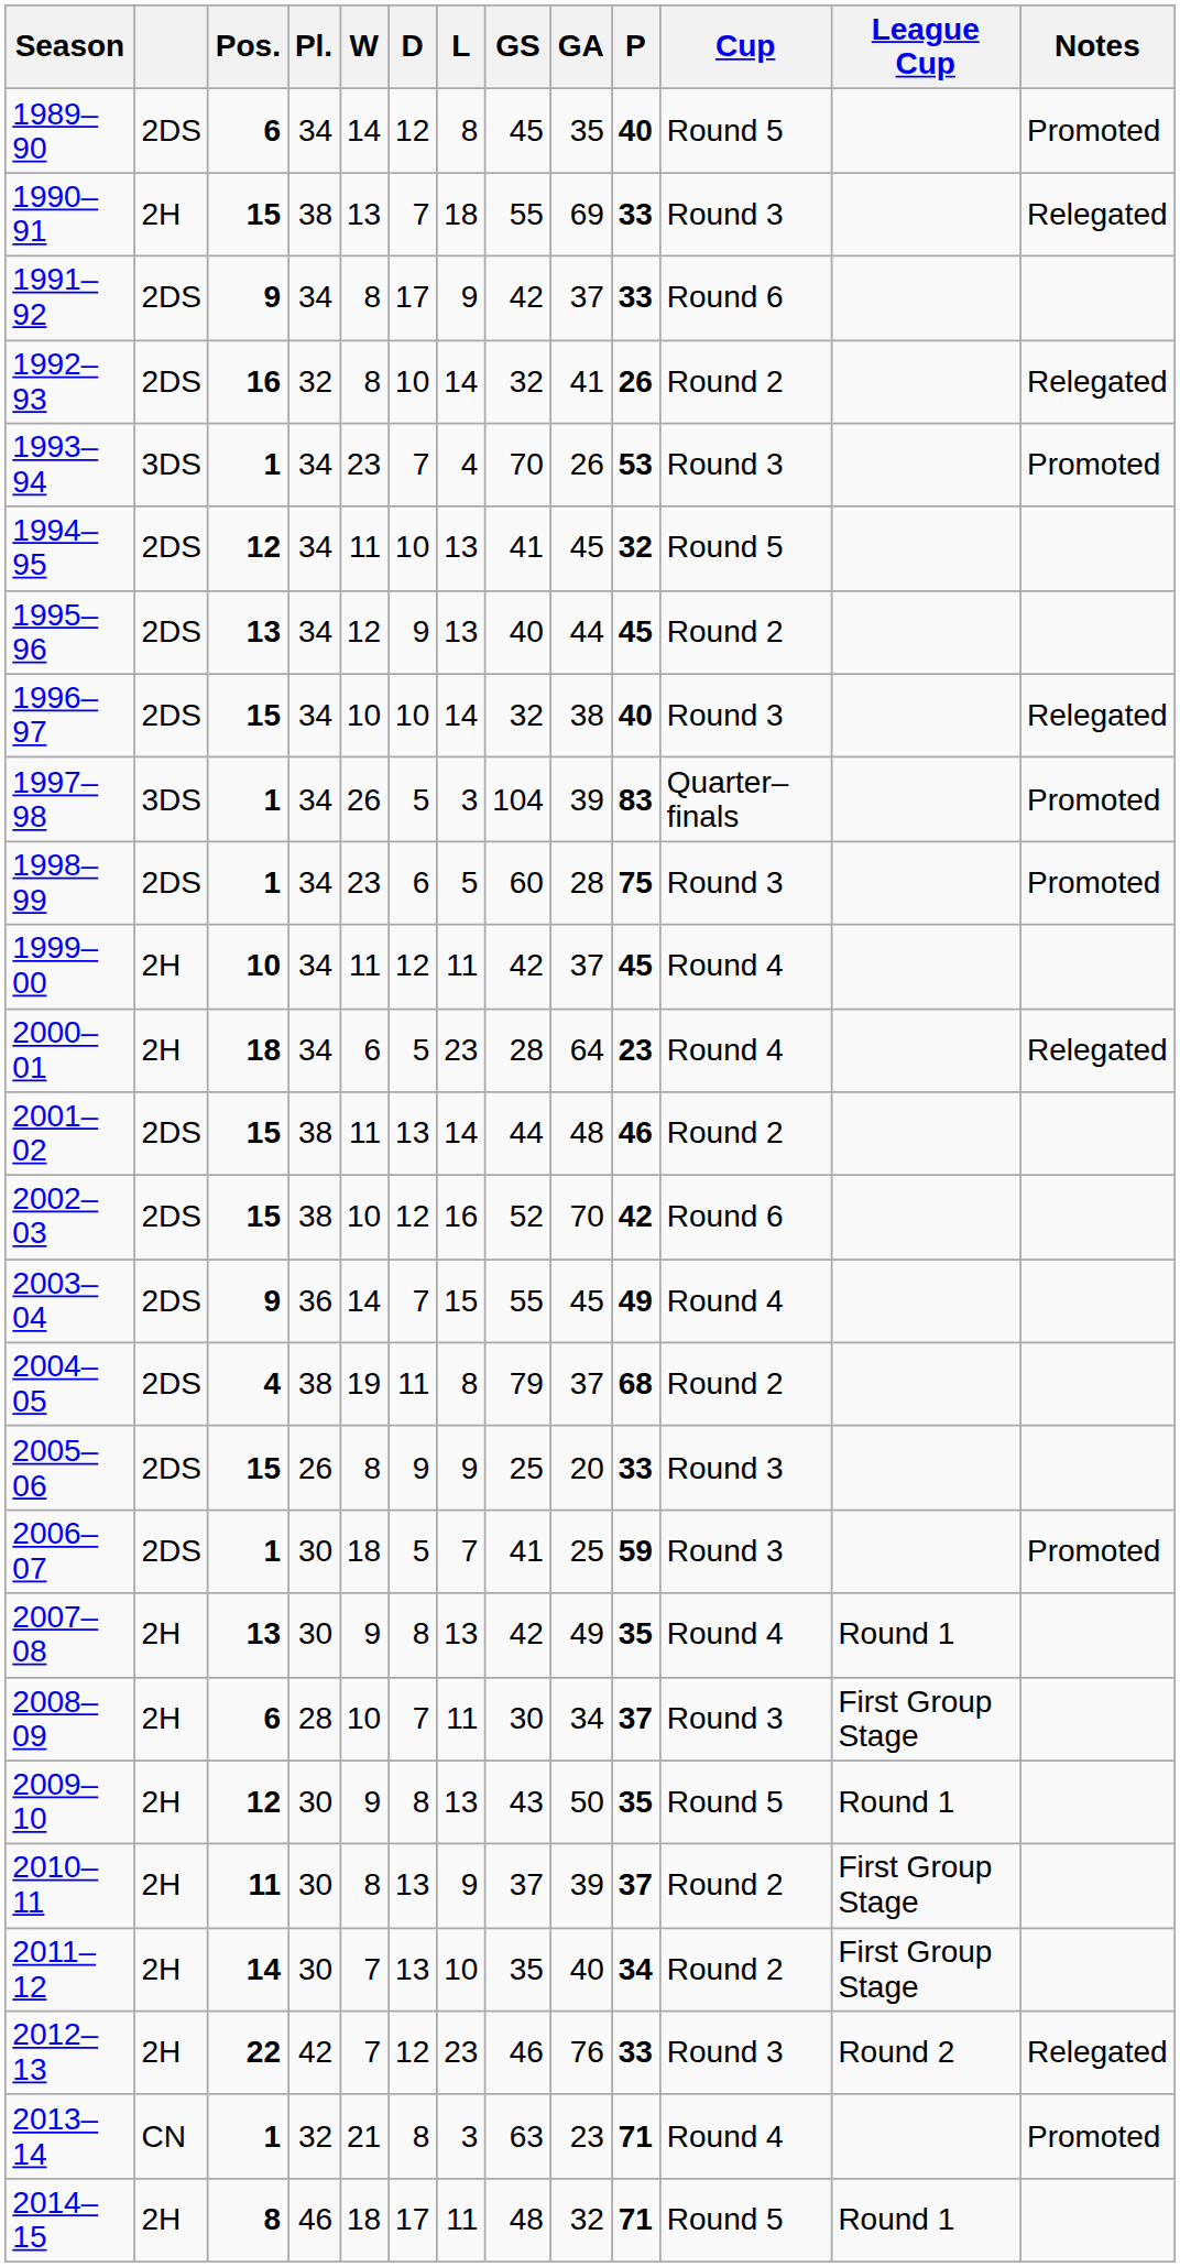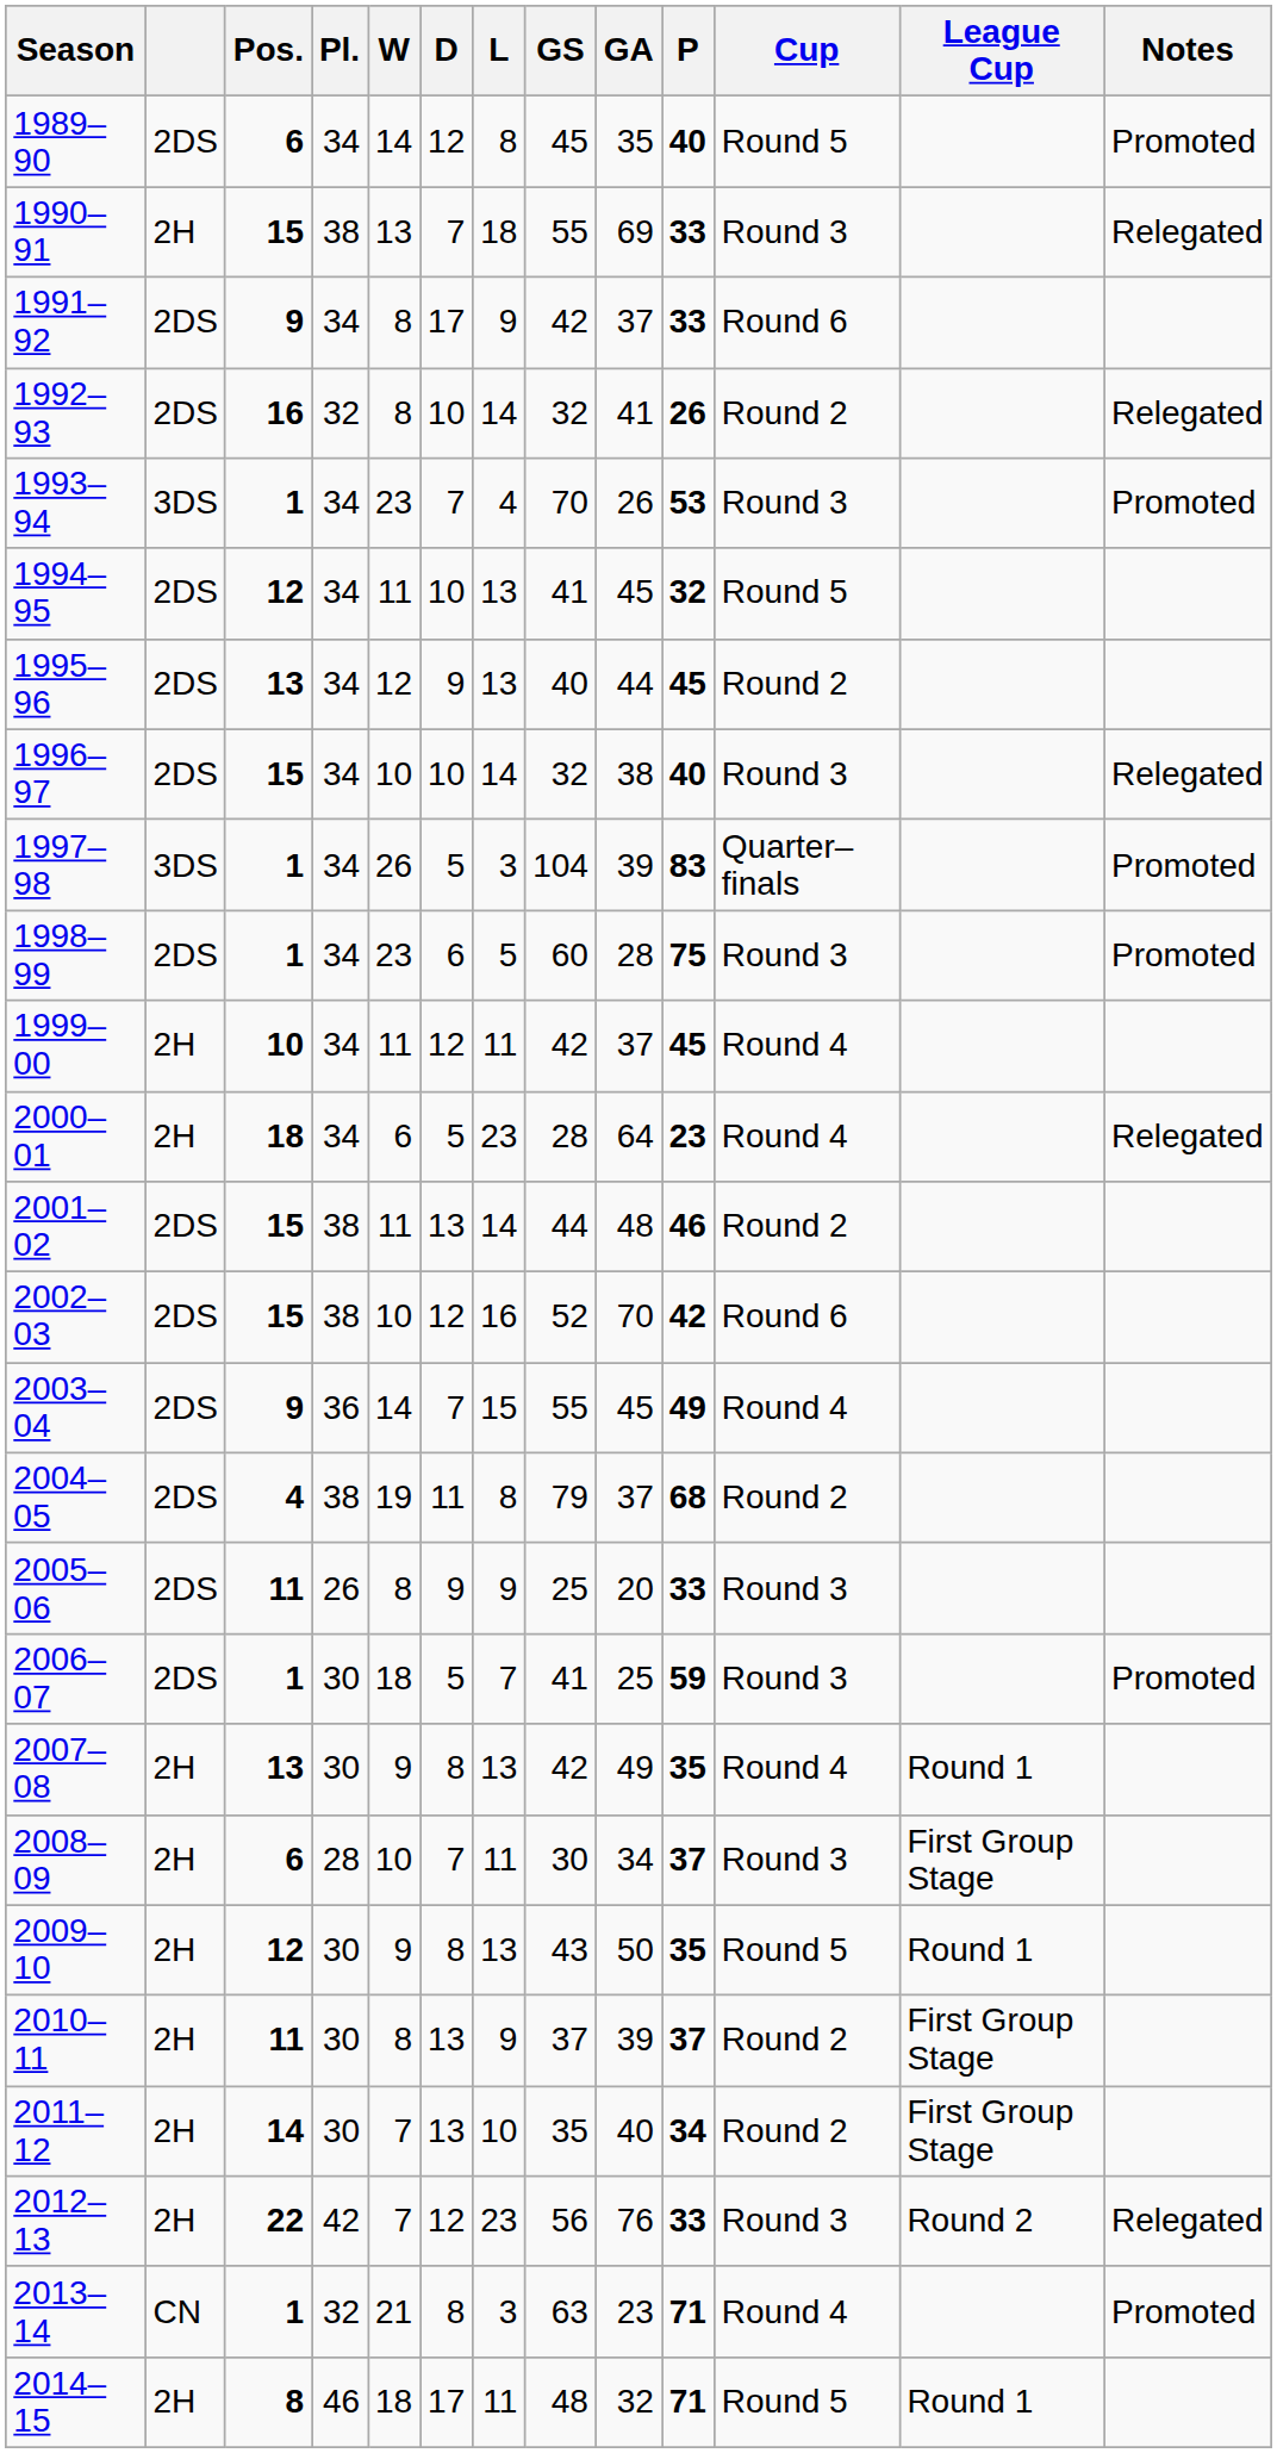 <table class="wikitable">
 <tr>
 <th>Season</th>
 <th></th>
 <th>Pos.</th>
 <th>Pl.</th>
 <th>W</th>
 <th>D</th>
 <th>L</th>
 <th>GS</th>
 <th>GA</th>
 <th>P</th>
 <th><a href='#'>Cup</a></th>
 <th><a href='#'>League Cup</a></th>
 <th>Notes</th>
 </tr>
 <tr>
 <td><a href='#'>1989–90</a></td>
 <td>2DS</td>
 <td align=right><strong>6</strong></td>
 <td align=right>34</td>
 <td align=right>14</td>
 <td align=right>12</td>
 <td align=right>8</td>
 <td align=right>45</td>
 <td align=right>35</td>
 <td align=right><strong>40</strong></td>
 <td>Round 5</td>
 <td></td>
 <td>Promoted</td>
 </tr>
 <tr>
 <td><a href='#'>1990–91</a></td>
 <td>2H</td>
 <td align=right><strong>15</strong></td>
 <td align=right>38</td>
 <td align=right>13</td>
 <td align=right>7</td>
 <td align=right>18</td>
 <td align=right>55</td>
 <td align=right>69</td>
 <td align=right><strong>33</strong></td>
 <td>Round 3</td>
 <td></td>
 <td>Relegated</td>
 </tr>
 <tr>
 <td><a href='#'>1991–92</a></td>
 <td>2DS</td>
 <td align=right><strong>9</strong></td>
 <td align=right>34</td>
 <td align=right>8</td>
 <td align=right>17</td>
 <td align=right>9</td>
 <td align=right>42</td>
 <td align=right>37</td>
 <td align=right><strong>33</strong></td>
 <td>Round 6</td>
 <td></td>
 <td></td>
 </tr>
 <tr>
 <td><a href='#'>1992–93</a></td>
 <td>2DS</td>
 <td align=right><strong>16</strong></td>
 <td align=right>32</td>
 <td align=right>8</td>
 <td align=right>10</td>
 <td align=right>14</td>
 <td align=right>32</td>
 <td align=right>41</td>
 <td align=right><strong>26</strong></td>
 <td>Round 2</td>
 <td></td>
 <td>Relegated</td>
 </tr>
 <tr>
 <td><a href='#'>1993–94</a></td>
 <td>3DS</td>
 <td align=right><strong>1</strong></td>
 <td align=right>34</td>
 <td align=right>23</td>
 <td align=right>7</td>
 <td align=right>4</td>
 <td align=right>70</td>
 <td align=right>26</td>
 <td align=right><strong>53</strong></td>
 <td>Round 3</td>
 <td></td>
 <td>Promoted</td>
 </tr>
 <tr>
 <td><a href='#'>1994–95</a></td>
 <td>2DS</td>
 <td align=right><strong>12</strong></td>
 <td align=right>34</td>
 <td align=right>11</td>
 <td align=right>10</td>
 <td align=right>13</td>
 <td align=right>41</td>
 <td align=right>45</td>
 <td align=right><strong>32</strong></td>
 <td>Round 5</td>
 <td></td>
 <td></td>
 </tr>
 <tr>
 <td><a href='#'>1995–96</a></td>
 <td>2DS</td>
 <td align=right><strong>13</strong></td>
 <td align=right>34</td>
 <td align=right>12</td>
 <td align=right>9</td>
 <td align=right>13</td>
 <td align=right>40</td>
 <td align=right>44</td>
 <td align=right><strong>45</strong></td>
 <td>Round 2</td>
 <td></td>
 <td></td>
 </tr>
 <tr>
 <td><a href='#'>1996–97</a></td>
 <td>2DS</td>
 <td align=right><strong>15</strong></td>
 <td align=right>34</td>
 <td align=right>10</td>
 <td align=right>10</td>
 <td align=right>14</td>
 <td align=right>32</td>
 <td align=right>38</td>
 <td align=right><strong>40</strong></td>
 <td>Round 3</td>
 <td></td>
 <td>Relegated</td>
 </tr>
 <tr>
 <td><a href='#'>1997–98</a></td>
 <td>3DS</td>
 <td align=right><strong>1</strong></td>
 <td align=right>34</td>
 <td align=right>26</td>
 <td align=right>5</td>
 <td align=right>3</td>
 <td align=right>104</td>
 <td align=right>39</td>
 <td align=right><strong>83</strong></td>
 <td>Quarter–finals</td>
 <td></td>
 <td>Promoted</td>
 </tr>
 <tr>
 <td><a href='#'>1998–99</a></td>
 <td>2DS</td>
 <td align=right><strong>1</strong></td>
 <td align=right>34</td>
 <td align=right>23</td>
 <td align=right>6</td>
 <td align=right>5</td>
 <td align=right>60</td>
 <td align=right>28</td>
 <td align=right><strong>75</strong></td>
 <td>Round 3</td>
 <td></td>
 <td>Promoted</td>
 </tr>
 <tr>
 <td><a href='#'>1999–00</a></td>
 <td>2H</td>
 <td align=right><strong>10</strong></td>
 <td align=right>34</td>
 <td align=right>11</td>
 <td align=right>12</td>
 <td align=right>11</td>
 <td align=right>42</td>
 <td align=right>37</td>
 <td align=right><strong>45</strong></td>
 <td>Round 4</td>
 <td></td>
 <td></td>
 </tr>
 <tr>
 <td><a href='#'>2000–01</a></td>
 <td>2H</td>
 <td align=right><strong>18</strong></td>
 <td align=right>34</td>
 <td align=right>6</td>
 <td align=right>5</td>
 <td align=right>23</td>
 <td align=right>28</td>
 <td align=right>64</td>
 <td align=right><strong>23</strong></td>
 <td>Round 4</td>
 <td></td>
 <td>Relegated</td>
 </tr>
 <tr>
 <td><a href='#'>2001–02</a></td>
 <td>2DS</td>
 <td align=right><strong>15</strong></td>
 <td align=right>38</td>
 <td align=right>11</td>
 <td align=right>13</td>
 <td align=right>14</td>
 <td align=right>44</td>
 <td align=right>48</td>
 <td align=right><strong>46</strong></td>
 <td>Round 2</td>
 <td></td>
 <td></td>
 </tr>
 <tr>
 <td><a href='#'>2002–03</a></td>
 <td>2DS</td>
 <td align=right><strong>15</strong></td>
 <td align=right>38</td>
 <td align=right>10</td>
 <td align=right>12</td>
 <td align=right>16</td>
 <td align=right>52</td>
 <td align=right>70</td>
 <td align=right><strong>42</strong></td>
 <td>Round 6</td>
 <td></td>
 <td></td>
 </tr>
 <tr>
 <td><a href='#'>2003–04</a></td>
 <td>2DS</td>
 <td align=right><strong>9</strong></td>
 <td align=right>36</td>
 <td align=right>14</td>
 <td align=right>7</td>
 <td align=right>15</td>
 <td align=right>55</td>
 <td align=right>45</td>
 <td align=right><strong>49</strong></td>
 <td>Round 4</td>
 <td></td>
 <td></td>
 </tr>
 <tr>
 <td><a href='#'>2004–05</a></td>
 <td>2DS</td>
 <td align=right><strong>4</strong></td>
 <td align=right>38</td>
 <td align=right>19</td>
 <td align=right>11</td>
 <td align=right>8</td>
 <td align=right>79</td>
 <td align=right>37</td>
 <td align=right><strong>68</strong></td>
 <td>Round 2</td>
 <td></td>
 <td></td>
 </tr>
 <tr>
 <td><a href='#'>2005–06</a></td>
 <td>2DS</td>
-<td align=right><strong>15</strong></td>
+<td align=right><strong>11</strong></td>
 <td align=right>26</td>
 <td align=right>8</td>
 <td align=right>9</td>
 <td align=right>9</td>
 <td align=right>25</td>
 <td align=right>20</td>
 <td align=right><strong>33</strong></td>
 <td>Round 3</td>
 <td></td>
 <td></td>
 </tr>
 <tr>
 <td><a href='#'>2006–07</a></td>
 <td>2DS</td>
 <td align=right><strong>1</strong></td>
 <td align=right>30</td>
 <td align=right>18</td>
 <td align=right>5</td>
 <td align=right>7</td>
 <td align=right>41</td>
 <td align=right>25</td>
 <td align=right><strong>59</strong></td>
 <td>Round 3</td>
 <td></td>
 <td>Promoted</td>
 </tr>
 <tr>
 <td><a href='#'>2007–08</a></td>
 <td>2H</td>
 <td align=right><strong>13</strong></td>
 <td align=right>30</td>
 <td align=right>9</td>
 <td align=right>8</td>
 <td align=right>13</td>
 <td align=right>42</td>
 <td align=right>49</td>
 <td align=right><strong>35</strong></td>
 <td>Round 4</td>
 <td>Round 1</td>
 <td></td>
 </tr>
 <tr>
 <td><a href='#'>2008–09</a></td>
 <td>2H</td>
 <td align=right><strong>6</strong></td>
 <td align=right>28</td>
 <td align=right>10</td>
 <td align=right>7</td>
 <td align=right>11</td>
 <td align=right>30</td>
 <td align=right>34</td>
 <td align=right><strong>37</strong></td>
 <td>Round 3</td>
 <td>First Group Stage</td>
 <td></td>
 </tr>
 <tr>
 <td><a href='#'>2009–10</a></td>
 <td>2H</td>
 <td align=right><strong>12</strong></td>
 <td align=right>30</td>
 <td align=right>9</td>
 <td align=right>8</td>
 <td align=right>13</td>
 <td align=right>43</td>
 <td align=right>50</td>
 <td align=right><strong>35</strong></td>
 <td>Round 5</td>
 <td>Round 1</td>
 <td></td>
 </tr>
 <tr>
 <td><a href='#'>2010–11</a></td>
 <td>2H</td>
 <td align=right><strong>11</strong></td>
 <td align=right>30</td>
 <td align=right>8</td>
 <td align=right>13</td>
 <td align=right>9</td>
 <td align=right>37</td>
 <td align=right>39</td>
 <td align=right><strong>37</strong></td>
 <td>Round 2</td>
 <td>First Group Stage</td>
 <td></td>
 </tr>
 <tr>
 <td><a href='#'>2011–12</a></td>
 <td>2H</td>
 <td align=right><strong>14</strong></td>
 <td align=right>30</td>
 <td align=right>7</td>
 <td align=right>13</td>
 <td align=right>10</td>
 <td align=right>35</td>
 <td align=right>40</td>
 <td align=right><strong>34</strong></td>
 <td>Round 2</td>
 <td>First Group Stage</td>
 <td></td>
 </tr>
 <tr>
 <td><a href='#'>2012–13</a></td>
 <td>2H</td>
 <td align=right><strong>22</strong></td>
 <td align=right>42</td>
 <td align=right>7</td>
 <td align=right>12</td>
 <td align=right>23</td>
-<td align=right>46</td>
+<td align=right>56</td>
 <td align=right>76</td>
 <td align=right><strong>33</strong></td>
 <td>Round 3</td>
 <td>Round 2</td>
 <td>Relegated</td>
 </tr>
 <tr>
 <td><a href='#'>2013–14</a></td>
 <td>CN</td>
 <td align=right><strong>1</strong></td>
 <td align=right>32</td>
 <td align=right>21</td>
 <td align=right>8</td>
 <td align=right>3</td>
 <td align=right>63</td>
 <td align=right>23</td>
 <td align=right><strong>71</strong></td>
 <td>Round 4</td>
 <td></td>
 <td>Promoted</td>
 </tr>
 <tr>
 <td><a href='#'>2014–15</a></td>
 <td>2H</td>
 <td align=right><strong>8</strong></td>
 <td align=right>46</td>
 <td align=right>18</td>
 <td align=right>17</td>
 <td align=right>11</td>
 <td align=right>48</td>
 <td align=right>32</td>
 <td align=right><strong>71</strong></td>
 <td>Round 5</td>
 <td>Round 1</td>
 <td></td>
 </tr>
 </table>
